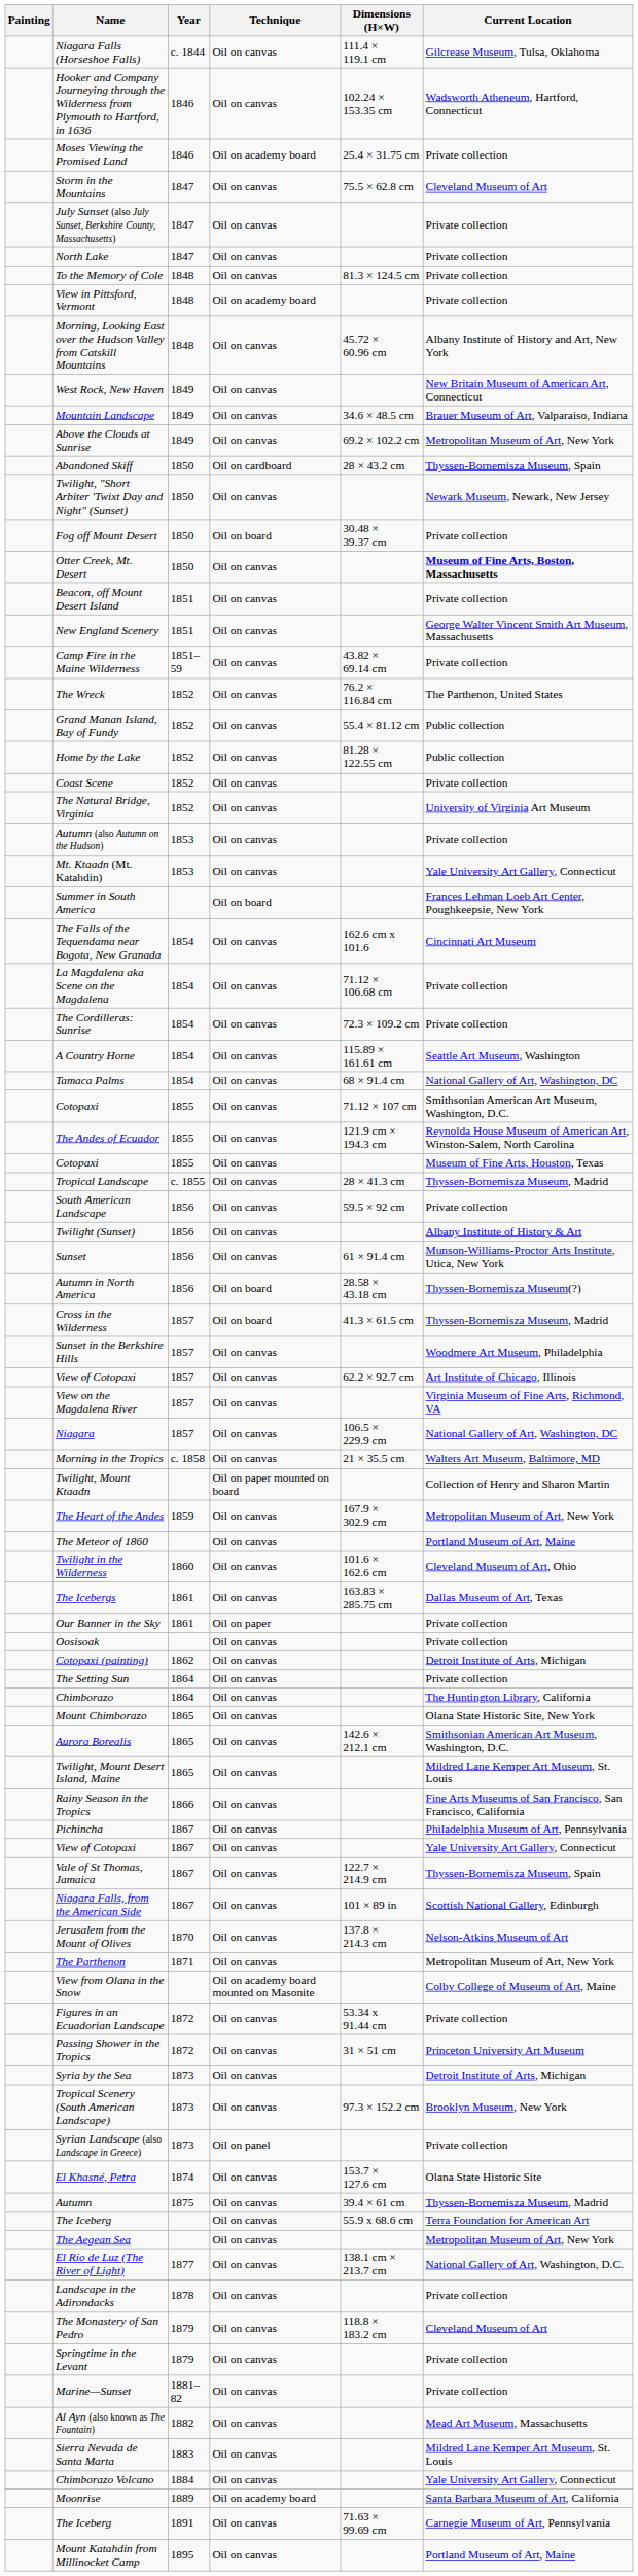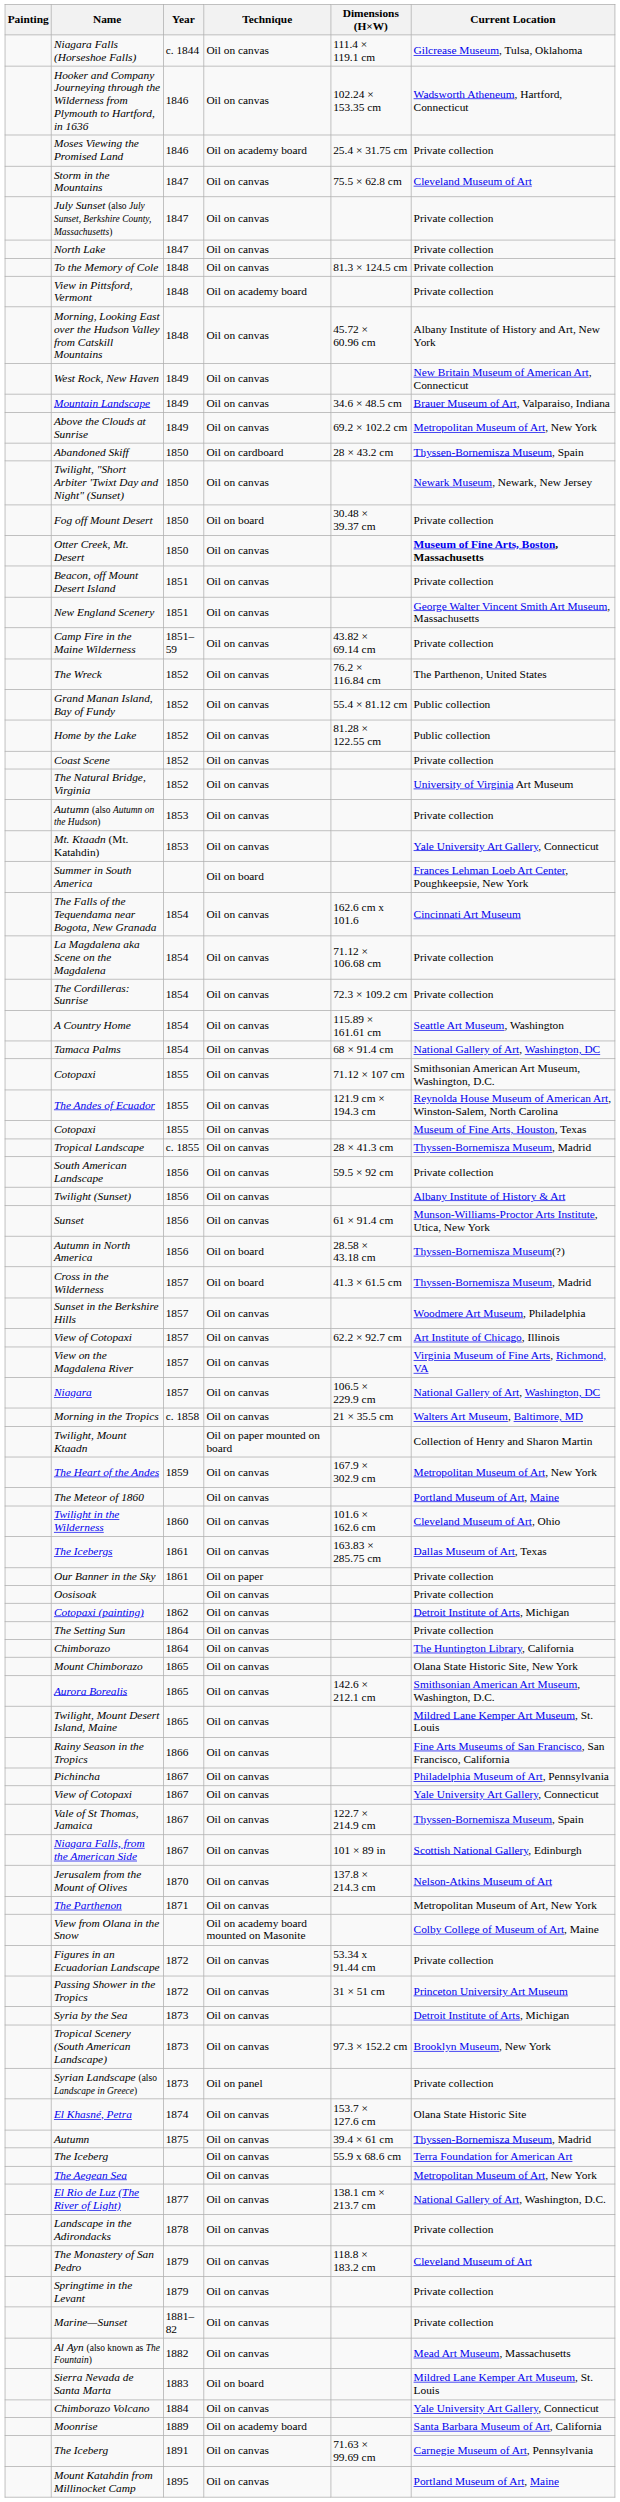 <table class="sortable wikitable" style="margin-left:0.5em; text-align:left">
 <tr>
 <th>Painting</th>
 <th width="150">Name</th>
 <th width="50">Year</th>
 <th>Technique</th>
 <th data-sort-type="number">Dimensions (H×W)</th>
 <th>Current Location</th>
 </tr>
 <tr>
 <td></td>
 <td><em>Niagara Falls (Horseshoe Falls)</em></td>
 <td>c. 1844</td>
 <td>Oil on canvas</td>
 <td>111.4 × 119.1 cm</td>
 <td><a href='#'>Gilcrease Museum</a>, Tulsa, Oklahoma</td>
 </tr>
 <tr>
 <td></td>
 <td><em>Hooker and Company Journeying through the Wilderness from Plymouth to Hartford, in 1636</em></td>
 <td>1846</td>
 <td>Oil on canvas</td>
 <td>102.24 × 153.35 cm</td>
 <td><a href='#'>Wadsworth Atheneum</a>, Hartford, Connecticut</td>
 </tr>
 <tr>
 <td></td>
 <td><em>Moses Viewing the Promised Land</em></td>
 <td>1846</td>
 <td>Oil on academy board</td>
 <td>25.4 × 31.75 cm</td>
 <td>Private collection</td>
 </tr>
 <tr>
 <td></td>
 <td><em>Storm in the Mountains</em></td>
 <td>1847</td>
 <td>Oil on canvas</td>
 <td>75.5 × 62.8 cm</td>
 <td><a href='#'>Cleveland Museum of Art</a></td>
 </tr>
 <tr>
 <td></td>
 <td><em>July Sunset</em> <small>(also <em>July Sunset, Berkshire County, Massachusetts</em>)</small></td>
 <td>1847</td>
 <td>Oil on canvas</td>
 <td></td>
 <td>Private collection</td>
 </tr>
 <tr>
 <td></td>
 <td><em>North Lake</em></td>
 <td>1847</td>
 <td>Oil on canvas</td>
 <td></td>
 <td>Private collection</td>
 </tr>
 <tr>
 <td></td>
 <td><em>To the Memory of Cole</em></td>
 <td>1848</td>
 <td>Oil on canvas</td>
 <td>81.3 × 124.5 cm</td>
 <td>Private collection</td>
 </tr>
 <tr>
 <td></td>
 <td><em>View in Pittsford, Vermont</em></td>
 <td>1848</td>
 <td>Oil on academy board</td>
 <td></td>
 <td>Private collection</td>
 </tr>
 <tr>
 <td></td>
 <td><em>Morning, Looking East over the Hudson Valley from Catskill Mountains</em></td>
 <td>1848</td>
 <td>Oil on canvas</td>
 <td>45.72 × 60.96 cm</td>
 <td>Albany Institute of History and Art, New York</td>
 </tr>
 <tr>
 <td></td>
 <td><em>West Rock, New Haven</em></td>
 <td>1849</td>
 <td>Oil on canvas</td>
 <td></td>
 <td><a href='#'>New Britain Museum of American Art</a>, Connecticut</td>
 </tr>
 <tr>
 <td></td>
 <td><em><a href='#'>Mountain Landscape</a></em></td>
 <td>1849</td>
 <td>Oil on canvas</td>
 <td>34.6 × 48.5 cm</td>
 <td><a href='#'>Brauer Museum of Art</a>, Valparaiso, Indiana</td>
 </tr>
 <tr>
 <td></td>
 <td><em>Above the Clouds at Sunrise</em></td>
 <td>1849</td>
 <td>Oil on canvas</td>
 <td>69.2 × 102.2 cm</td>
 <td><a href='#'>Metropolitan Museum of Art</a>, New York</td>
 </tr>
 <tr>
 <td></td>
 <td><em>Abandoned Skiff</em></td>
 <td>1850</td>
 <td>Oil on cardboard</td>
 <td>28 × 43.2 cm</td>
 <td><a href='#'>Thyssen-Bornemisza Museum</a>, Spain</td>
 </tr>
 <tr>
 <td></td>
 <td><em>Twilight, "Short Arbiter 'Twixt Day and Night" (Sunset)</em></td>
 <td>1850</td>
 <td>Oil on canvas</td>
 <td></td>
 <td><a href='#'>Newark Museum</a>, Newark, New Jersey</td>
 </tr>
 <tr>
 <td></td>
 <td><em>Fog off Mount Desert</em></td>
 <td>1850</td>
 <td>Oil on board</td>
 <td>30.48 × 39.37 cm</td>
 <td>Private collection</td>
 </tr>
 <tr>
 <td></td>
 <td><em>Otter Creek, Mt. Desert</em></td>
 <td>1850</td>
 <td>Oil on canvas</td>
 <td></td>
 <td><strong><a href='#'>Museum of Fine Arts, Boston</a>, Massachusetts</strong></td>
 </tr>
 <tr>
 <td></td>
 <td><em>Beacon, off Mount Desert Island</em></td>
 <td>1851</td>
 <td>Oil on canvas</td>
 <td></td>
 <td>Private collection</td>
 </tr>
 <tr>
 <td></td>
 <td><em>New England Scenery</em></td>
 <td>1851</td>
 <td>Oil on canvas</td>
 <td></td>
 <td><a href='#'>George Walter Vincent Smith Art Museum</a>, Massachusetts</td>
 </tr>
 <tr>
 <td></td>
 <td><em>Camp Fire in the Maine Wilderness</em></td>
 <td>1851–59</td>
 <td>Oil on canvas</td>
 <td>43.82 × 69.14 cm</td>
 <td>Private collection</td>
 </tr>
 <tr>
 <td></td>
 <td><em>The Wreck</em></td>
 <td>1852</td>
 <td>Oil on canvas</td>
 <td>76.2 × 116.84 cm</td>
 <td>The Parthenon, United States</td>
 </tr>
 <tr>
 <td></td>
 <td><em>Grand Manan Island, Bay of Fundy</em></td>
 <td>1852</td>
 <td>Oil on canvas</td>
 <td>55.4 × 81.12 cm</td>
 <td>Public collection</td>
 </tr>
 <tr>
 <td></td>
 <td><em>Home by the Lake</em></td>
 <td>1852</td>
 <td>Oil on canvas</td>
 <td>81.28 × 122.55 cm</td>
 <td>Public collection</td>
 </tr>
 <tr>
 <td></td>
 <td><em>Coast Scene</em></td>
 <td>1852</td>
 <td>Oil on canvas</td>
 <td></td>
 <td>Private collection</td>
 </tr>
 <tr>
 <td></td>
 <td><em>The Natural Bridge, Virginia</em></td>
 <td>1852</td>
 <td>Oil on canvas</td>
 <td></td>
 <td><a href='#'>University of Virginia</a> Art Museum</td>
 </tr>
 <tr>
 <td></td>
 <td><em>Autumn</em> <small>(also <em>Autumn on the Hudson</em>)</small></td>
 <td>1853</td>
 <td>Oil on canvas</td>
 <td></td>
 <td>Private collection</td>
 </tr>
 <tr>
 <td></td>
 <td><em>Mt. Ktaadn</em> (Mt. Katahdin)</td>
 <td>1853</td>
 <td>Oil on canvas</td>
 <td></td>
 <td><a href='#'>Yale University Art Gallery</a>, Connecticut</td>
 </tr>
 <tr>
 <td></td>
 <td><em>Summer in South America</em></td>
 <td></td>
 <td>Oil on board</td>
 <td></td>
 <td><a href='#'>Frances Lehman Loeb Art Center</a>, Poughkeepsie, New York</td>
 </tr>
 <tr>
 <td></td>
 <td><em>The Falls of the Tequendama near Bogota, New Granada</em></td>
 <td>1854</td>
 <td>Oil on canvas</td>
 <td>162.6 cm x 101.6</td>
 <td><a href='#'>Cincinnati Art Museum</a></td>
 </tr>
 <tr>
 <td></td>
 <td><em>La Magdalena aka Scene on the Magdalena</em></td>
 <td>1854</td>
 <td>Oil on canvas</td>
 <td>71.12 × 106.68 cm</td>
 <td>Private collection</td>
 </tr>
 <tr>
 <td></td>
 <td><em>The Cordilleras: Sunrise</em></td>
 <td>1854</td>
 <td>Oil on canvas</td>
 <td>72.3 × 109.2 cm</td>
 <td>Private collection</td>
 </tr>
 <tr>
 <td></td>
 <td><em>A Country Home</em></td>
 <td>1854</td>
 <td>Oil on canvas</td>
 <td>115.89 × 161.61 cm</td>
 <td><a href='#'>Seattle Art Museum</a>, Washington</td>
 </tr>
 <tr>
 <td></td>
 <td><em>Tamaca Palms</em></td>
 <td>1854</td>
 <td>Oil on canvas</td>
 <td>68 × 91.4 cm</td>
 <td><a href='#'>National Gallery of Art</a>, <a href='#'>Washington, DC</a></td>
 </tr>
 <tr>
 <td></td>
 <td><em>Cotopaxi</em></td>
 <td>1855</td>
 <td>Oil on canvas</td>
 <td>71.12 × 107 cm</td>
 <td>Smithsonian American Art Museum, Washington, D.C.</td>
 </tr>
 <tr>
 <td></td>
 <td><em><a href='#'>The Andes of Ecuador</a></em></td>
 <td>1855</td>
 <td>Oil on canvas</td>
 <td>121.9 cm × 194.3 cm</td>
 <td><a href='#'>Reynolda House Museum of American Art</a>, Winston-Salem, North Carolina</td>
 </tr>
 <tr>
 <td></td>
 <td><em>Cotopaxi</em></td>
 <td>1855</td>
 <td>Oil on canvas</td>
 <td></td>
 <td><a href='#'>Museum of Fine Arts, Houston</a>, Texas</td>
 </tr>
 <tr>
 <td></td>
 <td><em>Tropical Landscape</em></td>
 <td>c. 1855</td>
 <td>Oil on canvas</td>
 <td>28 × 41.3 cm</td>
 <td><a href='#'>Thyssen-Bornemisza Museum</a>, Madrid</td>
 </tr>
 <tr>
 <td></td>
 <td><em>South American Landscape</em></td>
 <td>1856</td>
 <td>Oil on canvas</td>
 <td>59.5 × 92 cm</td>
 <td>Private collection</td>
 </tr>
 <tr>
 <td></td>
 <td><em>Twilight (Sunset)</em></td>
 <td>1856</td>
 <td>Oil on canvas</td>
 <td></td>
 <td><a href='#'>Albany Institute of History & Art</a></td>
 </tr>
 <tr>
 <td></td>
 <td><em>Sunset</em></td>
 <td>1856</td>
 <td>Oil on canvas</td>
 <td>61 × 91.4 cm</td>
 <td><a href='#'>Munson-Williams-Proctor Arts Institute</a>, Utica, New York</td>
 </tr>
 <tr>
 <td></td>
 <td><em>Autumn in North America</em></td>
 <td>1856</td>
 <td>Oil on board</td>
 <td>28.58 × 43.18 cm</td>
 <td><a href='#'>Thyssen-Bornemisza Museum</a>(?)</td>
 </tr>
 <tr>
 <td></td>
 <td><em>Cross in the Wilderness</em></td>
 <td>1857</td>
 <td>Oil on board</td>
 <td>41.3 × 61.5 cm</td>
 <td><a href='#'>Thyssen-Bornemisza Museum</a>, Madrid</td>
 </tr>
 <tr>
 <td></td>
 <td><em>Sunset in the Berkshire Hills</em></td>
 <td>1857</td>
 <td>Oil on canvas</td>
 <td></td>
 <td><a href='#'>Woodmere Art Museum</a>, Philadelphia</td>
 </tr>
 <tr>
 <td></td>
 <td><em>View of Cotopaxi</em></td>
 <td>1857</td>
 <td>Oil on canvas</td>
 <td>62.2 × 92.7 cm</td>
 <td><a href='#'>Art Institute of Chicago</a>, Illinois</td>
 </tr>
 <tr>
 <td></td>
 <td><em>View on the Magdalena River</em></td>
 <td>1857</td>
 <td>Oil on canvas</td>
 <td></td>
 <td><a href='#'>Virginia Museum of Fine Arts</a>, <a href='#'>Richmond, VA</a></td>
 </tr>
 <tr>
 <td></td>
 <td><em><a href='#'>Niagara</a></em></td>
 <td>1857</td>
 <td>Oil on canvas</td>
 <td>106.5 × 229.9 cm</td>
 <td><a href='#'>National Gallery of Art</a>, <a href='#'>Washington, DC</a></td>
 </tr>
 <tr>
 <td></td>
 <td><em>Morning in the Tropics</em></td>
 <td>c. 1858</td>
 <td>Oil on canvas</td>
 <td>21 × 35.5 cm</td>
 <td><a href='#'>Walters Art Museum</a>, <a href='#'>Baltimore, MD</a></td>
 </tr>
 <tr>
 <td></td>
 <td><em>Twilight, Mount Ktaadn</em></td>
 <td></td>
 <td>Oil on paper mounted on board</td>
 <td></td>
 <td>Collection of Henry and Sharon Martin</td>
 </tr>
 <tr>
 <td></td>
 <td><em><a href='#'>The Heart of the Andes</a></em></td>
 <td>1859</td>
 <td>Oil on canvas</td>
 <td>167.9 × 302.9 cm</td>
 <td><a href='#'>Metropolitan Museum of Art</a>, New York</td>
 </tr>
 <tr>
 <td></td>
 <td><em>The Meteor of 1860</em></td>
 <td></td>
 <td>Oil on canvas</td>
 <td></td>
 <td><a href='#'>Portland Museum of Art</a>, <a href='#'>Maine</a></td>
 </tr>
 <tr>
 <td></td>
 <td><em><a href='#'>Twilight in the Wilderness</a></em></td>
 <td>1860</td>
 <td>Oil on canvas</td>
 <td>101.6 × 162.6 cm</td>
 <td><a href='#'>Cleveland Museum of Art</a>, Ohio</td>
 </tr>
 <tr>
 <td></td>
 <td><em><a href='#'>The Icebergs</a></em></td>
 <td>1861</td>
 <td>Oil on canvas</td>
 <td>163.83 × 285.75 cm</td>
 <td><a href='#'>Dallas Museum of Art</a>, Texas</td>
 </tr>
 <tr>
 <td></td>
 <td><em>Our Banner in the Sky</em></td>
 <td>1861</td>
 <td>Oil on paper</td>
 <td></td>
 <td>Private collection</td>
 </tr>
 <tr>
 <td></td>
 <td><em>Oosisoak</em></td>
 <td></td>
 <td>Oil on canvas</td>
 <td></td>
 <td>Private collection</td>
 </tr>
 <tr>
 <td></td>
 <td><em><a href='#'>Cotopaxi (painting)</a></em></td>
 <td>1862</td>
 <td>Oil on canvas</td>
 <td></td>
 <td><a href='#'>Detroit Institute of Arts</a>, Michigan</td>
 </tr>
 <tr>
 <td></td>
 <td><em>The Setting Sun</em></td>
 <td>1864</td>
 <td>Oil on canvas</td>
 <td></td>
 <td>Private collection</td>
 </tr>
 <tr>
 <td></td>
 <td><em>Chimborazo</em></td>
 <td>1864</td>
 <td>Oil on canvas</td>
 <td></td>
 <td><a href='#'>The Huntington Library</a>, California</td>
 </tr>
 <tr>
 <td></td>
 <td><em>Mount Chimborazo</em></td>
 <td>1865</td>
 <td>Oil on canvas</td>
 <td></td>
 <td>Olana State Historic Site, New York</td>
 </tr>
 <tr>
 <td></td>
 <td><em><a href='#'>Aurora Borealis</a></em></td>
 <td>1865</td>
 <td>Oil on canvas</td>
 <td>142.6 × 212.1 cm</td>
 <td><a href='#'>Smithsonian American Art Museum</a>, Washington, D.C.</td>
 </tr>
 <tr>
 <td></td>
 <td><em>Twilight, Mount Desert Island, Maine</em></td>
 <td>1865</td>
 <td>Oil on canvas</td>
 <td></td>
 <td><a href='#'>Mildred Lane Kemper Art Museum</a>, St. Louis</td>
 </tr>
 <tr>
 <td></td>
 <td><em>Rainy Season in the Tropics</em></td>
 <td>1866</td>
 <td>Oil on canvas</td>
 <td></td>
 <td><a href='#'>Fine Arts Museums of San Francisco</a>, San Francisco, California</td>
 </tr>
 <tr>
 <td></td>
 <td><em>Pichincha</em></td>
 <td>1867</td>
 <td>Oil on canvas</td>
 <td></td>
 <td><a href='#'>Philadelphia Museum of Art</a>, Pennsylvania</td>
 </tr>
 <tr>
 <td></td>
 <td><em>View of Cotopaxi</em></td>
 <td>1867</td>
 <td>Oil on canvas</td>
 <td></td>
 <td><a href='#'>Yale University Art Gallery</a>, Connecticut</td>
 </tr>
 <tr>
 <td></td>
 <td><em>Vale of St Thomas, Jamaica</em></td>
 <td>1867</td>
 <td>Oil on canvas</td>
 <td>122.7 × 214.9 cm</td>
 <td><a href='#'>Thyssen-Bornemisza Museum</a>, Spain</td>
 </tr>
 <tr>
 <td></td>
 <td><em><a href='#'>Niagara Falls, from the American Side</a></em></td>
 <td>1867</td>
 <td>Oil on canvas</td>
 <td>101 × 89 in</td>
 <td><a href='#'>Scottish National Gallery</a>, Edinburgh</td>
 </tr>
 <tr>
 <td></td>
 <td><em>Jerusalem from the Mount of Olives</em></td>
 <td>1870</td>
 <td>Oil on canvas</td>
 <td>137.8 × 214.3 cm</td>
 <td><a href='#'>Nelson-Atkins Museum of Art</a></td>
 </tr>
 <tr>
 <td></td>
 <td><em><a href='#'>The Parthenon</a></em></td>
 <td>1871</td>
 <td>Oil on canvas</td>
 <td></td>
 <td>Metropolitan Museum of Art, New York</td>
 </tr>
 <tr>
 <td></td>
 <td><em>View from Olana in the Snow</em></td>
 <td></td>
 <td>Oil on academy board mounted on Masonite</td>
 <td></td>
 <td><a href='#'>Colby College of Museum of Art</a>, Maine</td>
 </tr>
 <tr>
 <td></td>
 <td><em>Figures in an Ecuadorian Landscape</em></td>
 <td>1872</td>
 <td>Oil on canvas</td>
 <td>53.34 x 91.44 cm</td>
 <td>Private collection</td>
 </tr>
 <tr>
 <td></td>
 <td><em>Passing Shower in the Tropics</em></td>
 <td>1872</td>
 <td>Oil on canvas</td>
 <td>31 × 51 cm</td>
 <td><a href='#'>Princeton University Art Museum</a></td>
 </tr>
 <tr>
 <td></td>
 <td><em>Syria by the Sea</em></td>
 <td>1873</td>
 <td>Oil on canvas</td>
 <td></td>
 <td><a href='#'>Detroit Institute of Arts</a>, Michigan</td>
 </tr>
 <tr>
 <td></td>
 <td><em>Tropical Scenery (South American Landscape)</em></td>
 <td>1873</td>
 <td>Oil on canvas</td>
 <td>97.3 × 152.2 cm</td>
 <td><a href='#'>Brooklyn Museum</a>, New York</td>
 </tr>
 <tr>
 <td></td>
 <td><em>Syrian Landscape</em> <small>(also <em>Landscape in Greece</em>)</small></td>
 <td>1873</td>
 <td>Oil on panel</td>
 <td></td>
 <td>Private collection</td>
 </tr>
 <tr>
 <td></td>
 <td><em><a href='#'>El Khasné, Petra</a></em></td>
 <td>1874</td>
 <td>Oil on canvas</td>
 <td>153.7 × 127.6 cm</td>
 <td>Olana State Historic Site</td>
 </tr>
 <tr>
 <td></td>
 <td><em>Autumn</em></td>
 <td>1875</td>
 <td>Oil on canvas</td>
 <td>39.4 × 61 cm</td>
 <td><a href='#'>Thyssen-Bornemisza Museum</a>, Madrid</td>
 </tr>
 <tr>
 <td></td>
 <td><em>The Iceberg</em></td>
 <td></td>
 <td>Oil on canvas</td>
 <td>55.9 x 68.6 cm</td>
 <td><a href='#'>Terra Foundation for American Art</a></td>
 </tr>
 <tr>
 <td></td>
 <td><em><a href='#'>The Aegean Sea</a></em></td>
 <td></td>
 <td>Oil on canvas</td>
 <td></td>
 <td><a href='#'>Metropolitan Museum of Art</a>, New York</td>
 </tr>
 <tr>
 <td></td>
 <td><em><a href='#'>El Rio de Luz (The River of Light)</a></em></td>
 <td>1877</td>
 <td>Oil on canvas</td>
 <td>138.1 cm × 213.7 cm</td>
 <td><a href='#'>National Gallery of Art</a>, Washington, D.C.</td>
 </tr>
 <tr>
 <td></td>
 <td><em>Landscape in the Adirondacks</em></td>
 <td>1878</td>
 <td>Oil on canvas</td>
 <td></td>
 <td>Private collection</td>
 </tr>
 <tr>
 <td></td>
 <td><em>The Monastery of San Pedro</em></td>
 <td>1879</td>
 <td>Oil on canvas</td>
 <td>118.8 × 183.2 cm</td>
 <td><a href='#'>Cleveland Museum of Art</a></td>
 </tr>
 <tr>
 <td></td>
 <td><em>Springtime in the Levant</em></td>
 <td>1879</td>
 <td>Oil on canvas</td>
 <td></td>
 <td>Private collection</td>
 </tr>
 <tr>
 <td></td>
 <td><em>Marine—Sunset</em></td>
 <td>1881–82</td>
 <td>Oil on canvas</td>
 <td></td>
 <td>Private collection</td>
 </tr>
 <tr>
 <td></td>
 <td><em>Al Ayn</em> <small>(also known as <em>The Fountain</em>)</small></td>
 <td>1882</td>
 <td>Oil on canvas</td>
 <td></td>
 <td><a href='#'>Mead Art Museum</a>, Massachusetts</td>
 </tr>
 <tr>
 <td></td>
 <td><em>Sierra Nevada de Santa Marta</em></td>
 <td>1883</td>
-<td>Oil on canvas</td>
+<td>Oil on board</td>
 <td></td>
 <td><a href='#'>Mildred Lane Kemper Art Museum</a>, St. Louis</td>
 </tr>
 <tr>
 <td></td>
 <td><em>Chimborazo Volcano</em></td>
 <td>1884</td>
 <td>Oil on canvas</td>
 <td></td>
 <td><a href='#'>Yale University Art Gallery</a>, Connecticut</td>
 </tr>
 <tr>
 <td></td>
 <td><em>Moonrise</em></td>
 <td>1889</td>
 <td>Oil on academy board</td>
 <td></td>
 <td><a href='#'>Santa Barbara Museum of Art</a>, California</td>
 </tr>
 <tr>
 <td></td>
 <td><em>The Iceberg</em></td>
 <td>1891</td>
 <td>Oil on canvas</td>
 <td>71.63 × 99.69 cm</td>
 <td><a href='#'>Carnegie Museum of Art</a>, Pennsylvania</td>
 </tr>
 <tr>
 <td></td>
 <td><em>Mount Katahdin from Millinocket Camp</em></td>
 <td>1895</td>
 <td>Oil on canvas</td>
 <td></td>
 <td><a href='#'>Portland Museum of Art</a>, <a href='#'>Maine</a></td>
 </tr>
 </table>
